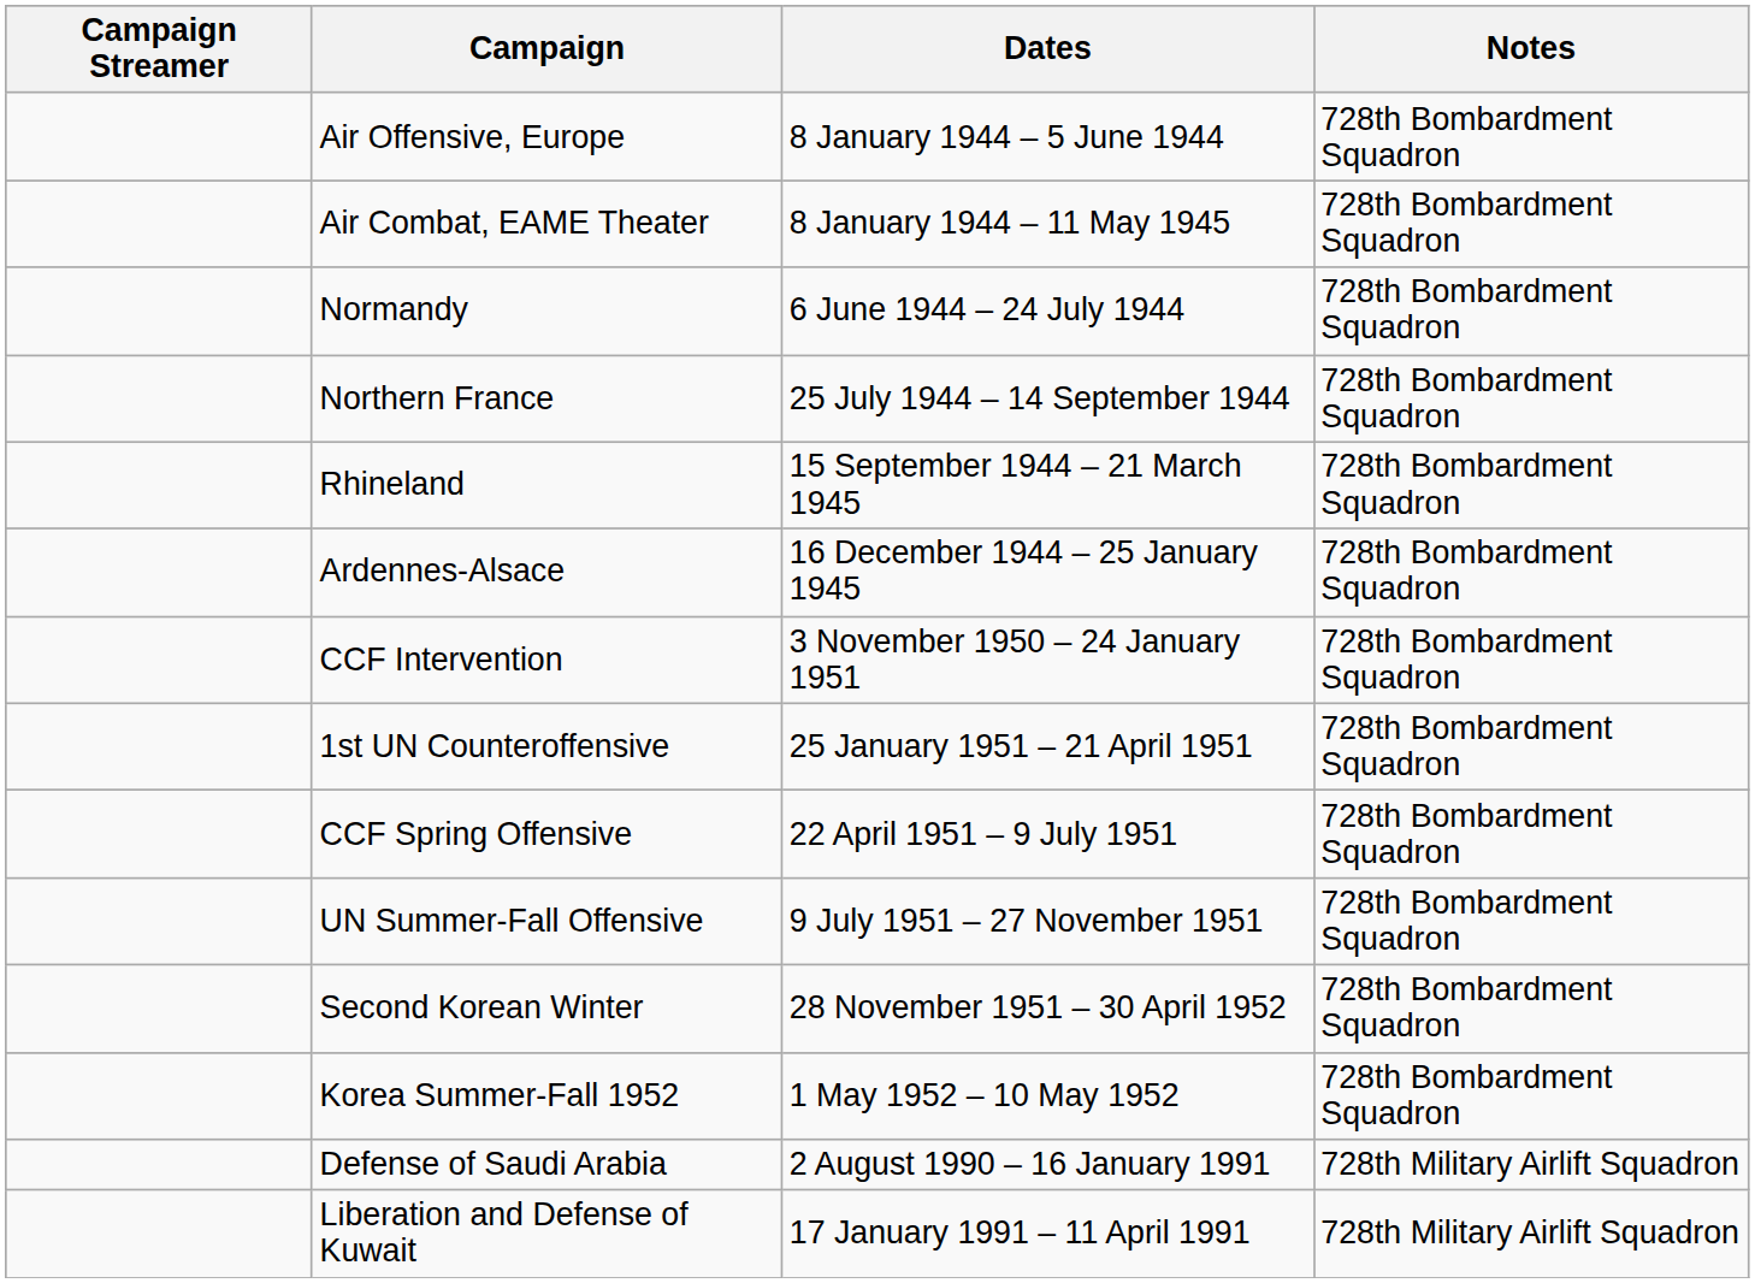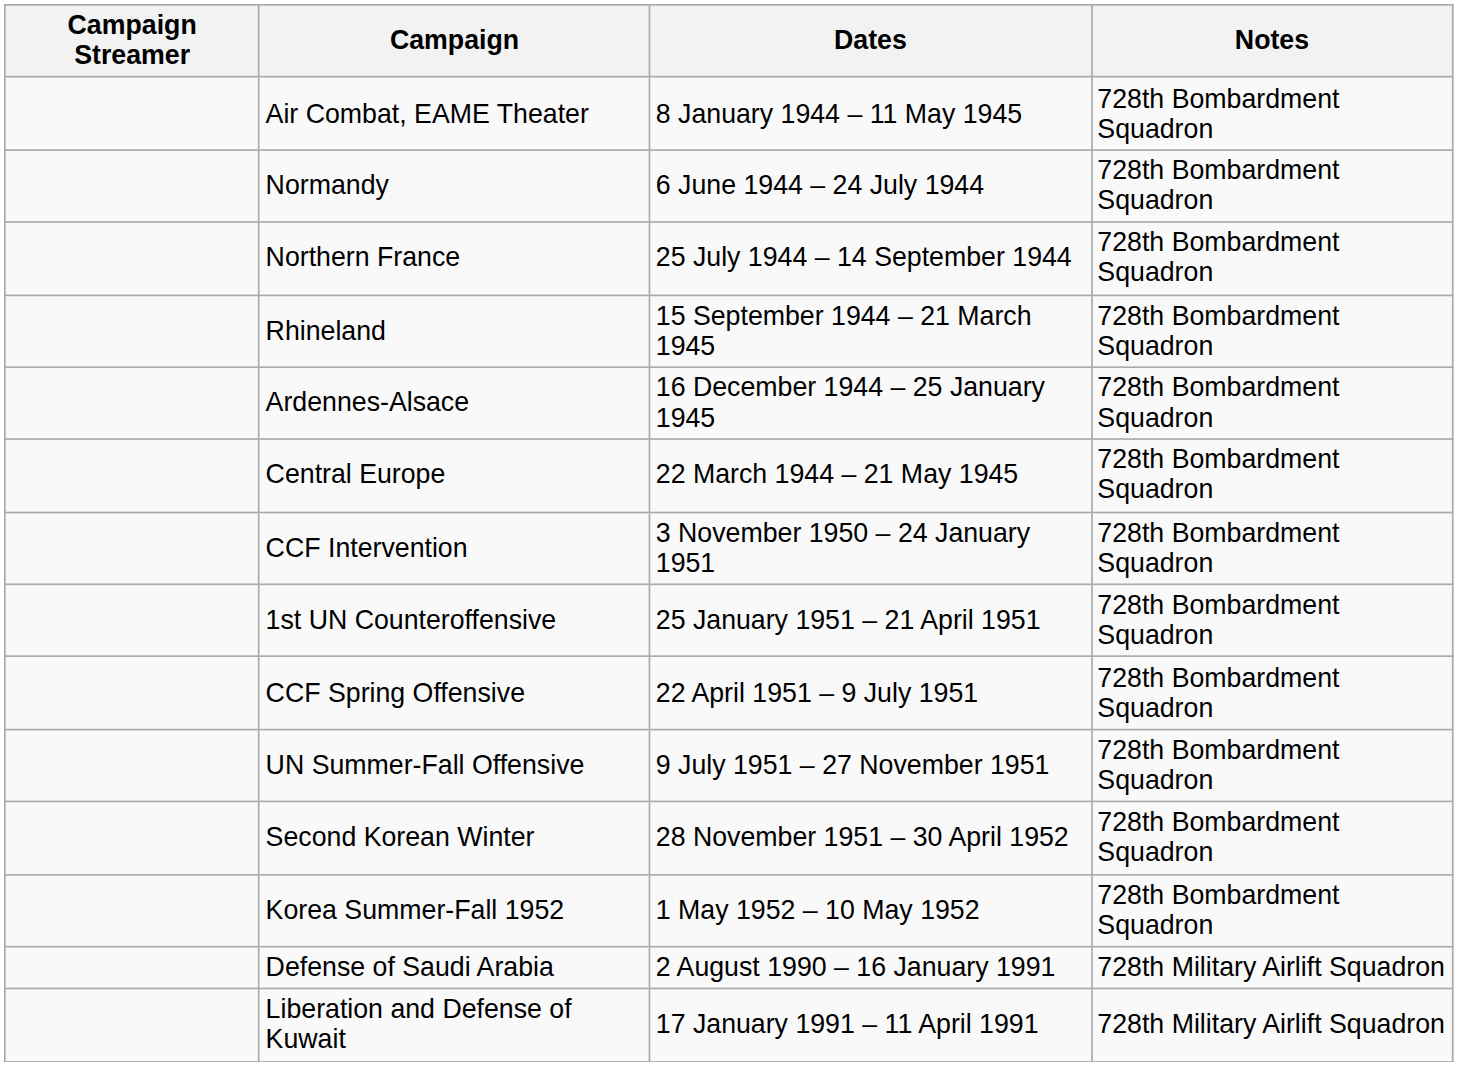 <table class="wikitable">
 <tr style="background:#efefef;">
 <th>Campaign Streamer</th>
 <th>Campaign</th>
 <th>Dates</th>
 <th>Notes</th>
-</tr>
-<tr>
-<td></td>
-<td>Air Offensive, Europe</td>
-<td>8 January 1944 – 5 June 1944</td>
-<td>728th Bombardment Squadron</td>
 </tr>
 <tr>
 <td></td>
 <td>Air Combat, EAME Theater</td>
 <td>8 January 1944 – 11 May 1945</td>
 <td>728th Bombardment Squadron</td>
 </tr>
 <tr>
 <td></td>
 <td>Normandy</td>
 <td>6 June 1944 – 24 July 1944</td>
 <td>728th Bombardment Squadron</td>
 </tr>
 <tr>
 <td></td>
 <td>Northern France</td>
 <td>25 July 1944 – 14 September 1944</td>
 <td>728th Bombardment Squadron</td>
 </tr>
 <tr>
 <td></td>
 <td>Rhineland</td>
 <td>15 September 1944 – 21 March 1945</td>
 <td>728th Bombardment Squadron</td>
 </tr>
 <tr>
 <td></td>
 <td>Ardennes-Alsace</td>
 <td>16 December 1944 – 25 January 1945</td>
+<td>728th Bombardment Squadron</td>
+</tr>
+<tr>
+<td></td>
+<td>Central Europe</td>
+<td>22 March 1944 – 21 May 1945</td>
 <td>728th Bombardment Squadron</td>
 </tr>
 <tr>
 <td></td>
 <td>CCF Intervention</td>
 <td>3 November 1950 – 24 January 1951</td>
 <td>728th Bombardment Squadron</td>
 </tr>
 <tr>
 <td></td>
 <td>1st UN Counteroffensive</td>
 <td>25 January 1951 – 21 April 1951</td>
 <td>728th Bombardment Squadron</td>
 </tr>
 <tr>
 <td></td>
 <td>CCF Spring Offensive</td>
 <td>22 April 1951 – 9 July 1951</td>
 <td>728th Bombardment Squadron</td>
 </tr>
 <tr>
 <td></td>
 <td>UN Summer-Fall Offensive</td>
 <td>9 July 1951 – 27 November 1951</td>
 <td>728th Bombardment Squadron</td>
 </tr>
 <tr>
 <td></td>
 <td>Second Korean Winter</td>
 <td>28 November 1951 – 30 April 1952</td>
 <td>728th Bombardment Squadron</td>
 </tr>
 <tr>
 <td></td>
 <td>Korea Summer-Fall 1952</td>
 <td>1 May 1952 – 10 May 1952</td>
 <td>728th Bombardment Squadron</td>
 </tr>
 <tr>
 <td></td>
 <td>Defense of Saudi Arabia</td>
 <td>2 August 1990 – 16 January 1991</td>
 <td>728th Military Airlift Squadron</td>
 </tr>
 <tr>
 <td></td>
 <td>Liberation and Defense of Kuwait</td>
 <td>17 January 1991 – 11 April 1991</td>
 <td>728th Military Airlift Squadron</td>
 </tr>
 </table>
